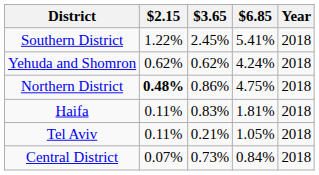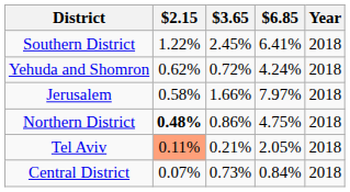 <table class="wikitable sortable sort-under-center" style="text-align:center;">
 <tr>
 <th data-sort-type="text">District</th>
 <th data-sort-type="number">$2.15</th>
 <th data-sort-type="number">$3.65</th>
 <th data-sort-type="number">$6.85</th>
 <th data-sort-type="number">Year</th>
 </tr>
 <tr>
 <td><a href='#'>Southern District</a></td>
 <td>1.22%</td>
 <td>2.45%</td>
-<td>5.41%</td>
+<td>6.41%</td>
 <td>2018</td>
 </tr>
 <tr>
 <td><a href='#'>Yehuda and Shomron</a></td>
 <td>0.62%</td>
-<td>0.62%</td>
+<td>0.72%</td>
 <td>4.24%</td>
+<td>2018</td>
+</tr>
+<tr>
+<td><a href='#'>Jerusalem</a></td>
+<td>0.58%</td>
+<td>1.66%</td>
+<td>7.97%</td>
 <td>2018</td>
 </tr>
 <tr>
 <td><a href='#'>Northern District</a></td>
 <td><strong>0.48%</strong></td>
 <td>0.86%</td>
 <td>4.75%</td>
 <td>2018</td>
 </tr>
 <tr>
-<td><a href='#'>Haifa</a></td>
-<td>0.11%</td>
-<td>0.83%</td>
-<td>1.81%</td>
-<td>2018</td>
-</tr>
-<tr>
 <td><a href='#'>Tel Aviv</a></td>
-<td>0.11%</td>
+<td style="background: lightsalmon;">0.11%</td>
 <td>0.21%</td>
-<td>1.05%</td>
+<td>2.05%</td>
 <td>2018</td>
 </tr>
 <tr>
 <td><a href='#'>Central District</a></td>
 <td>0.07%</td>
 <td>0.73%</td>
 <td>0.84%</td>
 <td>2018</td>
 </tr>
 </table>
